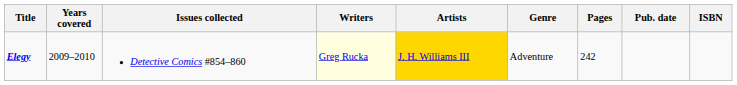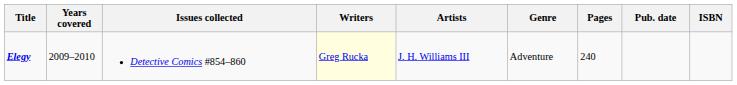 <table class="wikitable sortable" width=90%>
 <tr>
 <th>Title</th>
 <th style="width: 5em;">Years covered</th>
 <th class="unsortable">Issues collected</th>
 <th class="unsortable">Writers</th>
 <th class="unsortable">Artists</th>
 <th>Genre</th>
 <th>Pages</th>
 <th>Pub. date</th>
 <th class="unsortable">ISBN</th>
 </tr>
 <tr>
 <td><strong><em><a href='#'>Elegy</a></em></strong></td>
 <td>2009–2010</td>
 <td><br><ul><li><em><a href='#'>Detective Comics</a></em> #854–860</li></ul></td>
 <td style="background: lightyellow;"><a href='#'>Greg Rucka</a></td>
-<td style="background: gold;"><a href='#'>J. H. Williams III</a></td>
+<td><a href='#'>J. H. Williams III</a></td>
 <td>Adventure</td>
-<td>242</td>
+<td>240</td>
 <td></td>
 <td></td>
 </tr>
 </table>
